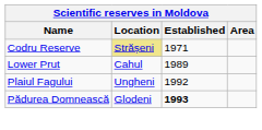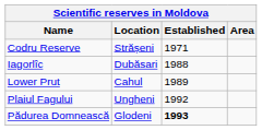 <table class="wikitable sortable" style="margin:auto;">
 <tr>
 <th colspan="4"><a href='#'>Scientific reserves in Moldova</a></th>
 </tr>
 <tr>
 <th>Name</th>
 <th>Location</th>
 <th>Established</th>
 <th>Area</th>
 </tr>
 <tr>
 <td><a href='#'>Codru Reserve</a></td>
-<td style="background: khaki;"><a href='#'>Strășeni</a></td>
+<td><a href='#'>Strășeni</a></td>
 <td>1971</td>
+<td></td>
+</tr>
+<tr>
+<td><a href='#'>Iagorlîc</a></td>
+<td><a href='#'>Dubăsari</a></td>
+<td>1988</td>
 <td></td>
 </tr>
 <tr>
 <td><a href='#'>Lower Prut</a></td>
 <td><a href='#'>Cahul</a></td>
 <td>1989</td>
 <td></td>
 </tr>
 <tr>
 <td><a href='#'>Plaiul Fagului</a></td>
 <td><a href='#'>Ungheni</a></td>
 <td>1992</td>
 <td></td>
 </tr>
 <tr>
 <td><a href='#'>Pădurea Domnească</a></td>
 <td><a href='#'>Glodeni</a></td>
 <td><strong>1993</strong></td>
 <td></td>
 </tr>
 </table>
